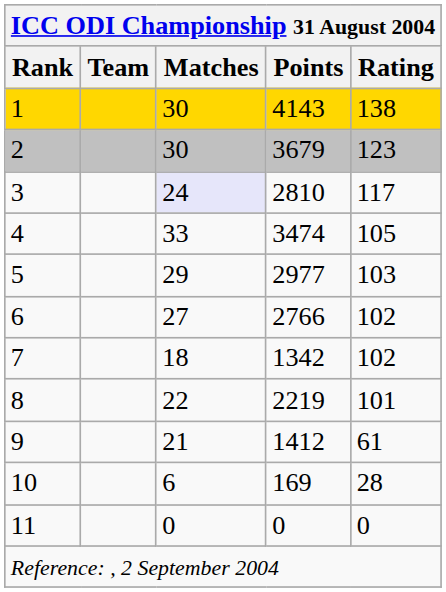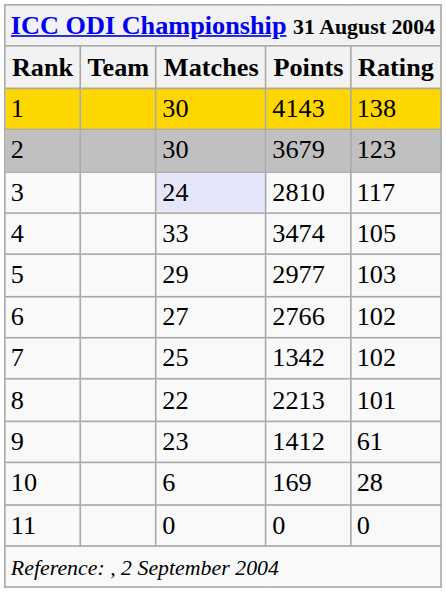 <table class="wikitable">
 <tr>
 <th colspan="5"><a href='#'>ICC ODI Championship</a> <small>31 August 2004</small></th>
 </tr>
 <tr>
 <th>Rank</th>
 <th>Team</th>
 <th>Matches</th>
 <th>Points</th>
 <th>Rating</th>
 </tr>
 <tr style="background:gold;">
 <td>1</td>
 <td style="text-align:left;"></td>
 <td>30</td>
 <td>4143</td>
 <td>138</td>
 </tr>
 <tr style="background:silver;">
 <td>2</td>
 <td style="text-align:left;"></td>
 <td>30</td>
 <td>3679</td>
 <td>123</td>
 </tr>
 <tr>
 <td>3</td>
 <td align="left"></td>
 <td style="background: lavender;">24</td>
 <td>2810</td>
 <td>117</td>
 </tr>
 <tr>
 <td>4</td>
 <td align="left"></td>
 <td>33</td>
 <td>3474</td>
 <td>105</td>
 </tr>
 <tr>
 <td>5</td>
 <td align="left"></td>
 <td>29</td>
 <td>2977</td>
 <td>103</td>
 </tr>
 <tr>
 <td>6</td>
 <td align="left"></td>
 <td>27</td>
 <td>2766</td>
 <td>102</td>
 </tr>
 <tr>
 <td>7</td>
 <td align="left"></td>
-<td>18</td>
+<td>25</td>
 <td>1342</td>
 <td>102</td>
 </tr>
 <tr>
 <td>8</td>
 <td align="left"></td>
 <td>22</td>
-<td>2219</td>
+<td>2213</td>
 <td>101</td>
 </tr>
 <tr>
 <td>9</td>
 <td align="left"></td>
-<td>21</td>
+<td>23</td>
 <td>1412</td>
 <td>61</td>
 </tr>
 <tr>
 <td>10</td>
 <td align="left"></td>
 <td>6</td>
 <td>169</td>
 <td>28</td>
 </tr>
 <tr>
 <td>11</td>
 <td align="left"></td>
 <td>0</td>
 <td>0</td>
 <td>0</td>
 </tr>
 <tr>
 <td colspan=12><small><em>Reference:  , 2 September 2004</em></small></td>
 </tr>
 </table>
